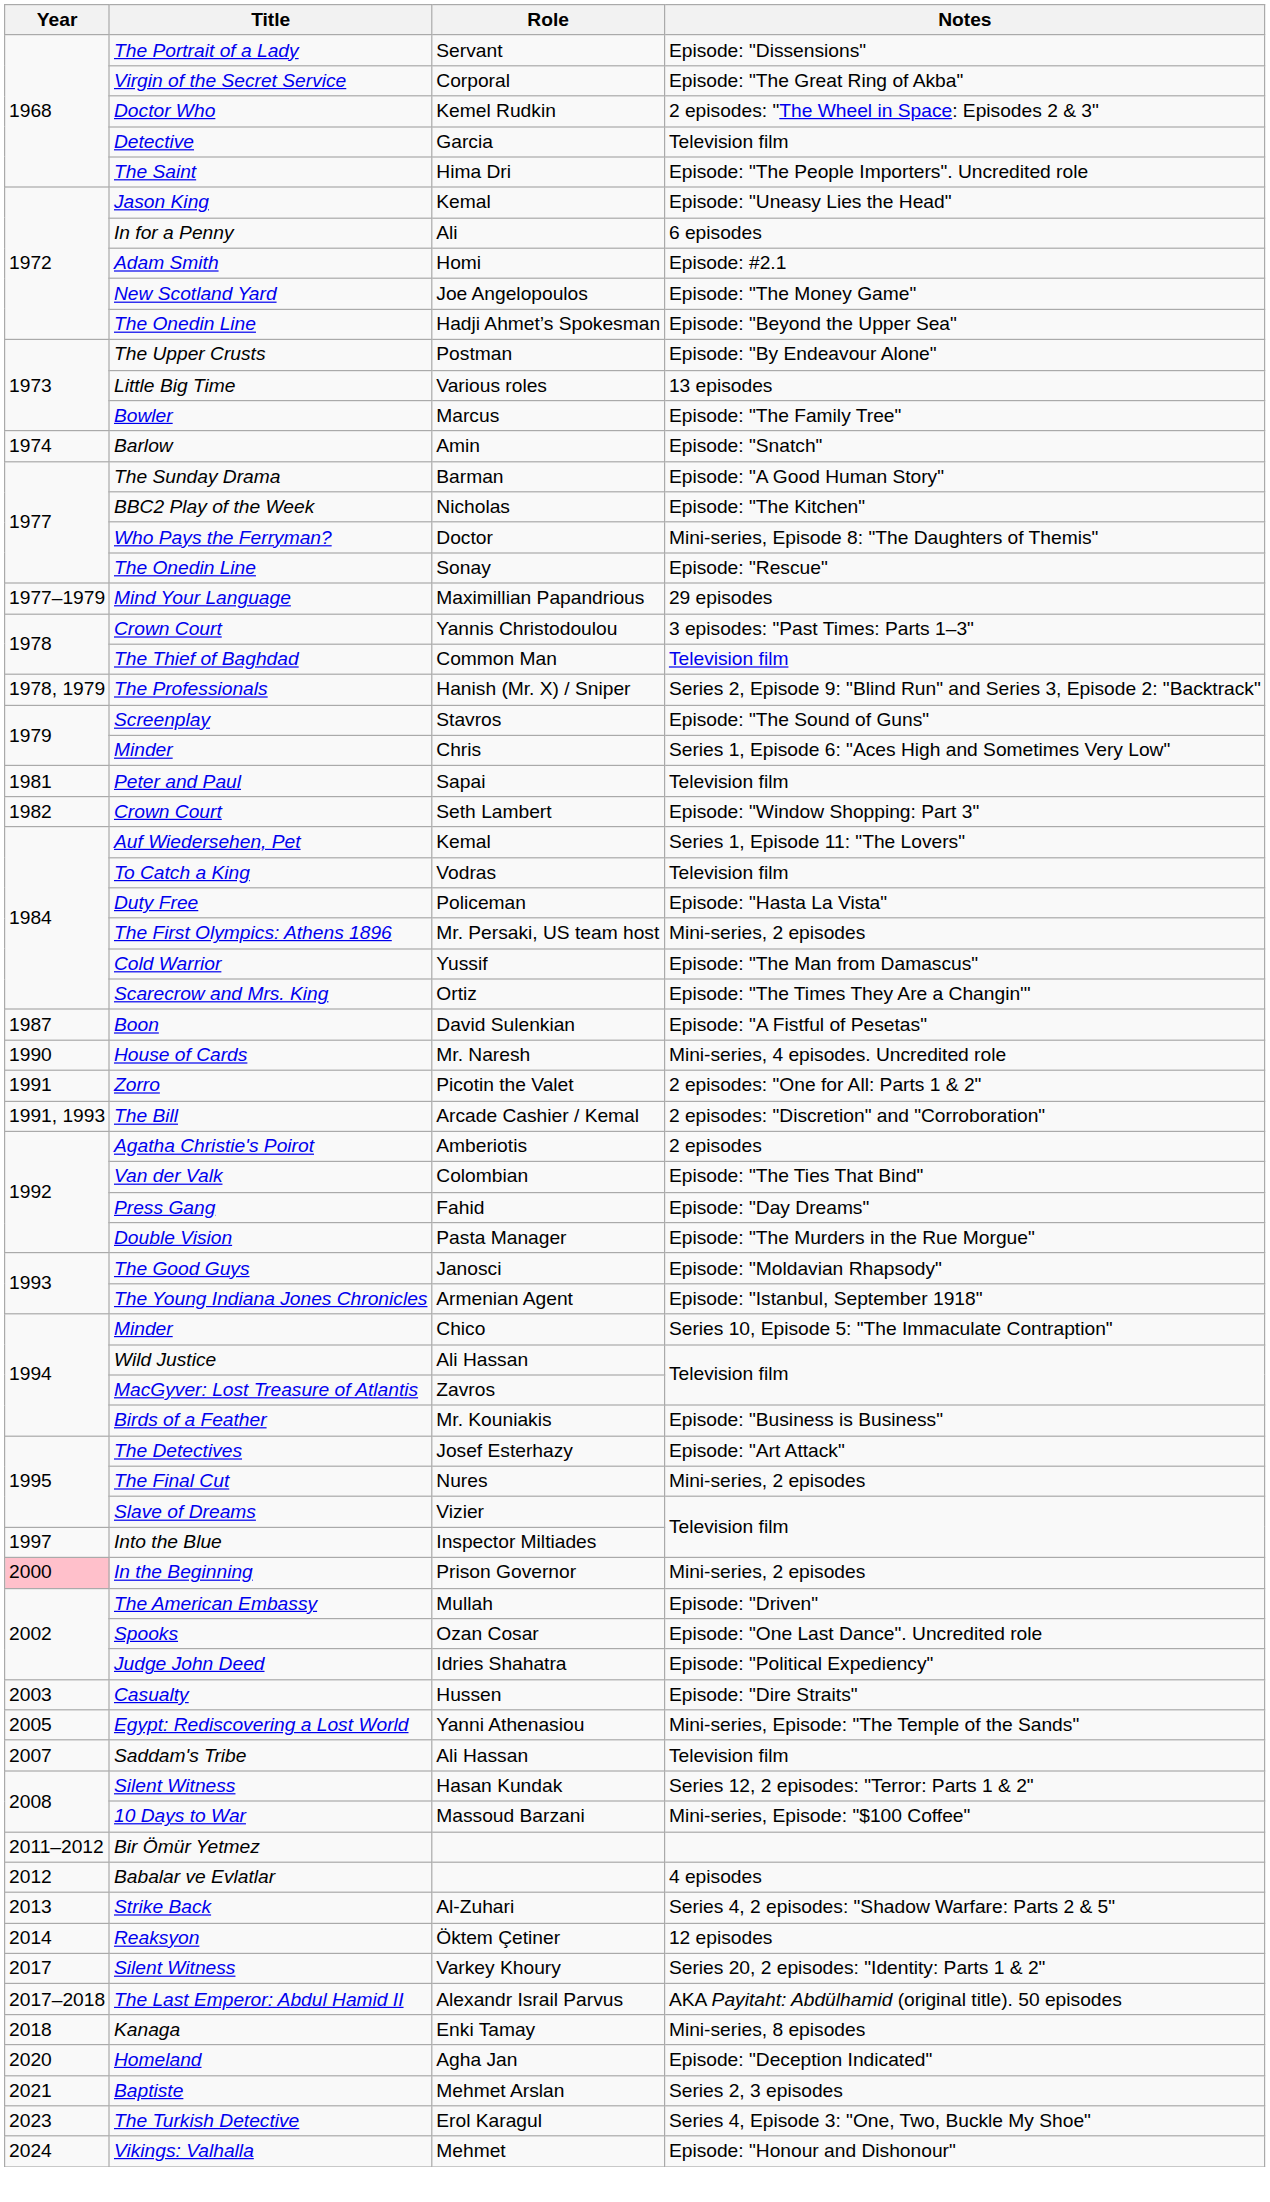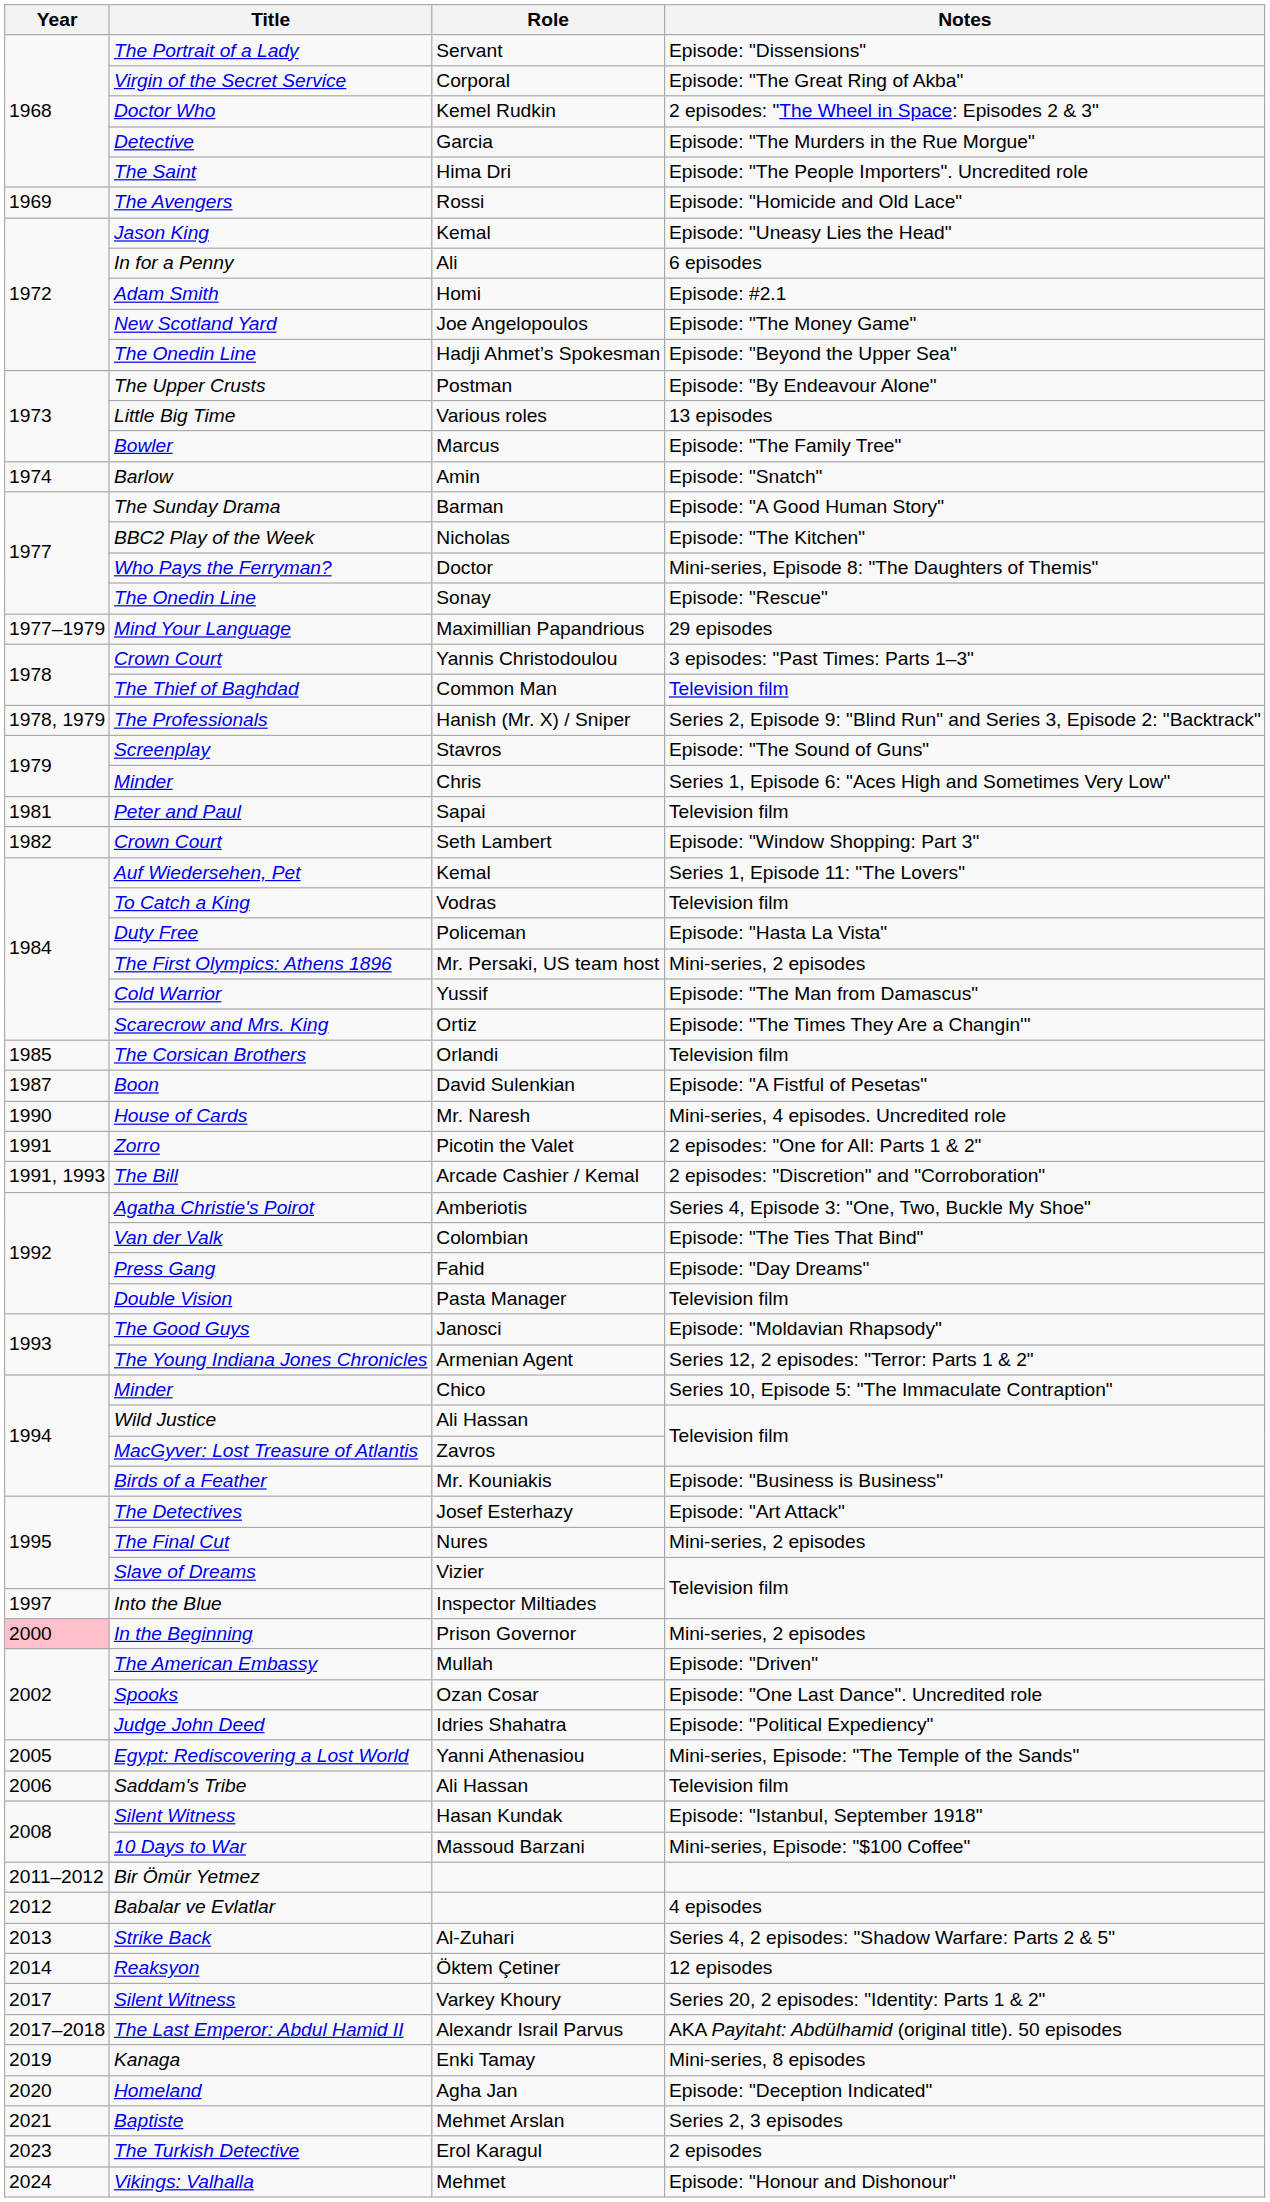 <table class="wikitable sortable">
 <tr>
 <th>Year</th>
 <th>Title</th>
 <th>Role</th>
 <th class="unsortable">Notes</th>
 </tr>
 <tr>
 <td rowspan=5>1968</td>
 <td><em><a href='#'>The Portrait of a Lady</a></em></td>
 <td>Servant</td>
 <td>Episode: "Dissensions"</td>
 </tr>
 <tr>
 <td><em><a href='#'>Virgin of the Secret Service</a></em></td>
 <td>Corporal</td>
 <td>Episode: "The Great Ring of Akba"</td>
 </tr>
 <tr>
 <td><em><a href='#'>Doctor Who</a></em></td>
 <td>Kemel Rudkin</td>
 <td>2 episodes: "<a href='#'>The Wheel in Space</a>: Episodes 2 & 3"</td>
 </tr>
 <tr>
 <td><em><a href='#'>Detective</a></em></td>
 <td>Garcia</td>
-<td>Television film</td>
+<td>Episode: "The Murders in the Rue Morgue"</td>
 </tr>
 <tr>
 <td><em><a href='#'>The Saint</a></em></td>
 <td>Hima Dri</td>
 <td>Episode: "The People Importers". Uncredited role</td>
+</tr>
+<tr>
+<td>1969</td>
+<td><em><a href='#'>The Avengers</a></em></td>
+<td>Rossi</td>
+<td>Episode: "Homicide and Old Lace"</td>
 </tr>
 <tr>
 <td rowspan="5">1972</td>
 <td><em><a href='#'>Jason King</a></em></td>
 <td>Kemal</td>
 <td>Episode: "Uneasy Lies the Head"</td>
 </tr>
 <tr>
 <td><em>In for a Penny</em></td>
 <td>Ali</td>
 <td>6 episodes</td>
 </tr>
 <tr>
 <td><em><a href='#'>Adam Smith</a></em></td>
 <td>Homi</td>
 <td>Episode: #2.1</td>
 </tr>
 <tr>
 <td><em><a href='#'>New Scotland Yard</a></em></td>
 <td>Joe Angelopoulos</td>
 <td>Episode: "The Money Game"</td>
 </tr>
 <tr>
 <td><em><a href='#'>The Onedin Line</a></em></td>
 <td>Hadji Ahmet’s Spokesman</td>
 <td>Episode: "Beyond the Upper Sea"</td>
 </tr>
 <tr>
 <td rowspan=3>1973</td>
 <td><em>The Upper Crusts</em></td>
 <td>Postman</td>
 <td>Episode: "By Endeavour Alone"</td>
 </tr>
 <tr>
 <td><em>Little Big Time</em></td>
 <td>Various roles</td>
 <td>13 episodes</td>
 </tr>
 <tr>
 <td><em><a href='#'>Bowler</a></em></td>
 <td>Marcus</td>
 <td>Episode: "The Family Tree"</td>
 </tr>
 <tr>
 <td>1974</td>
 <td><em>Barlow</em></td>
 <td>Amin</td>
 <td>Episode: "Snatch"</td>
 </tr>
 <tr>
 <td rowspan=4>1977</td>
 <td><em>The Sunday Drama</em></td>
 <td>Barman</td>
 <td>Episode: "A Good Human Story"</td>
 </tr>
 <tr>
 <td><em>BBC2 Play of the Week</em></td>
 <td>Nicholas</td>
 <td>Episode: "The Kitchen"</td>
 </tr>
 <tr>
 <td><em><a href='#'>Who Pays the Ferryman?</a></em></td>
 <td>Doctor</td>
 <td>Mini-series, Episode 8: "The Daughters of Themis"</td>
 </tr>
 <tr>
 <td><em><a href='#'>The Onedin Line</a></em></td>
 <td>Sonay</td>
 <td>Episode: "Rescue"</td>
 </tr>
 <tr>
 <td>1977–1979</td>
 <td><em><a href='#'>Mind Your Language</a></em></td>
 <td>Maximillian Papandrious</td>
 <td>29 episodes</td>
 </tr>
 <tr>
 <td rowspan=2>1978</td>
 <td><em><a href='#'>Crown Court</a></em></td>
 <td>Yannis Christodoulou</td>
 <td>3 episodes: "Past Times: Parts 1–3"</td>
 </tr>
 <tr>
 <td><em><a href='#'>The Thief of Baghdad</a></em></td>
 <td>Common Man</td>
 <td><a href='#'>Television film</a></td>
 </tr>
 <tr>
 <td>1978, 1979</td>
 <td><em><a href='#'>The Professionals</a></em></td>
 <td>Hanish (Mr. X) / Sniper</td>
 <td>Series 2, Episode 9: "Blind Run" and Series 3, Episode 2: "Backtrack"</td>
 </tr>
 <tr>
 <td rowspan=2>1979</td>
 <td><em><a href='#'>Screenplay</a></em></td>
 <td>Stavros</td>
 <td>Episode: "The Sound of Guns"</td>
 </tr>
 <tr>
 <td><em><a href='#'>Minder</a></em></td>
 <td>Chris</td>
 <td>Series 1, Episode 6: "Aces High and Sometimes Very Low"</td>
 </tr>
 <tr>
 <td>1981</td>
 <td><em><a href='#'>Peter and Paul</a></em></td>
 <td>Sapai</td>
 <td>Television film</td>
 </tr>
 <tr>
 <td>1982</td>
 <td><em><a href='#'>Crown Court</a></em></td>
 <td>Seth Lambert</td>
 <td>Episode: "Window Shopping: Part 3"</td>
 </tr>
 <tr>
 <td rowspan=6>1984</td>
 <td><em><a href='#'>Auf Wiedersehen, Pet</a></em></td>
 <td>Kemal</td>
 <td>Series 1, Episode 11: "The Lovers"</td>
 </tr>
 <tr>
 <td><em><a href='#'>To Catch a King</a></em></td>
 <td>Vodras</td>
 <td>Television film</td>
 </tr>
 <tr>
 <td><em><a href='#'>Duty Free</a></em></td>
 <td>Policeman</td>
 <td>Episode: "Hasta La Vista"</td>
 </tr>
 <tr>
 <td><em><a href='#'>The First Olympics: Athens 1896</a></em></td>
 <td>Mr. Persaki, US team host</td>
 <td>Mini-series, 2 episodes</td>
 </tr>
 <tr>
 <td><em><a href='#'>Cold Warrior</a></em></td>
 <td>Yussif</td>
 <td>Episode: "The Man from Damascus"</td>
 </tr>
 <tr>
 <td><em><a href='#'>Scarecrow and Mrs. King</a></em></td>
 <td>Ortiz</td>
 <td>Episode: "The Times They Are a Changin'"</td>
 </tr>
 <tr>
+<td>1985</td>
+<td><em><a href='#'>The Corsican Brothers</a></em></td>
+<td>Orlandi</td>
+<td>Television film</td>
+</tr>
+<tr>
 <td>1987</td>
 <td><em><a href='#'>Boon</a></em></td>
 <td>David Sulenkian</td>
 <td>Episode: "A Fistful of Pesetas"</td>
 </tr>
 <tr>
 <td>1990</td>
 <td><em><a href='#'>House of Cards</a></em></td>
 <td>Mr. Naresh</td>
 <td>Mini-series, 4 episodes. Uncredited role</td>
 </tr>
 <tr>
 <td>1991</td>
 <td><em><a href='#'>Zorro</a></em></td>
 <td>Picotin the Valet</td>
 <td>2 episodes: "One for All: Parts 1 & 2"</td>
 </tr>
 <tr>
 <td>1991, 1993</td>
 <td><em><a href='#'>The Bill</a></em></td>
 <td>Arcade Cashier / Kemal</td>
 <td>2 episodes: "Discretion" and "Corroboration"</td>
 </tr>
 <tr>
 <td rowspan=4>1992</td>
 <td><em><a href='#'>Agatha Christie's Poirot</a></em></td>
 <td>Amberiotis</td>
-<td>2 episodes</td>
+<td>Series 4, Episode 3: "One, Two, Buckle My Shoe"</td>
 </tr>
 <tr>
 <td><em><a href='#'>Van der Valk</a></em></td>
 <td>Colombian</td>
 <td>Episode: "The Ties That Bind"</td>
 </tr>
 <tr>
 <td><em><a href='#'>Press Gang</a></em></td>
 <td>Fahid</td>
 <td>Episode: "Day Dreams"</td>
 </tr>
 <tr>
 <td><em><a href='#'>Double Vision</a></em></td>
 <td>Pasta Manager</td>
-<td>Episode: "The Murders in the Rue Morgue"</td>
+<td>Television film</td>
 </tr>
 <tr>
 <td rowspan=2>1993</td>
 <td><em><a href='#'>The Good Guys</a></em></td>
 <td>Janosci</td>
 <td>Episode: "Moldavian Rhapsody"</td>
 </tr>
 <tr>
 <td><em><a href='#'>The Young Indiana Jones Chronicles</a></em></td>
 <td>Armenian Agent</td>
-<td>Episode: "Istanbul, September 1918"</td>
+<td>Series 12, 2 episodes: "Terror: Parts 1 & 2"</td>
 </tr>
 <tr>
 <td rowspan=4>1994</td>
 <td><em><a href='#'>Minder</a></em></td>
 <td>Chico</td>
 <td>Series 10, Episode 5: "The Immaculate Contraption"</td>
 </tr>
 <tr>
 <td><em>Wild Justice</em></td>
 <td>Ali Hassan</td>
 <td rowspan="2">Television film</td>
 </tr>
 <tr>
 <td><em><a href='#'>MacGyver: Lost Treasure of Atlantis</a></em></td>
 <td>Zavros</td>
 </tr>
 <tr>
 <td><em><a href='#'>Birds of a Feather</a></em></td>
 <td>Mr. Kouniakis</td>
 <td>Episode: "Business is Business"</td>
 </tr>
 <tr>
 <td rowspan=3>1995</td>
 <td><em><a href='#'>The Detectives</a></em></td>
 <td>Josef Esterhazy</td>
 <td>Episode: "Art Attack"</td>
 </tr>
 <tr>
 <td><em><a href='#'>The Final Cut</a></em></td>
 <td>Nures</td>
 <td>Mini-series, 2 episodes</td>
 </tr>
 <tr>
 <td><em><a href='#'>Slave of Dreams</a></em></td>
 <td>Vizier</td>
 <td rowspan="2">Television film</td>
 </tr>
 <tr>
 <td>1997</td>
 <td><em>Into the Blue</em></td>
 <td>Inspector Miltiades</td>
 </tr>
 <tr>
 <td style="background: pink;">2000</td>
 <td><em><a href='#'>In the Beginning</a></em></td>
 <td>Prison Governor</td>
 <td>Mini-series, 2 episodes</td>
 </tr>
 <tr>
 <td rowspan=3>2002</td>
 <td><em><a href='#'>The American Embassy</a></em></td>
 <td>Mullah</td>
 <td>Episode: "Driven"</td>
 </tr>
 <tr>
 <td><em><a href='#'>Spooks</a></em></td>
 <td>Ozan Cosar</td>
 <td>Episode: "One Last Dance". Uncredited role</td>
 </tr>
 <tr>
 <td><em><a href='#'>Judge John Deed</a></em></td>
 <td>Idries Shahatra</td>
 <td>Episode: "Political Expediency"</td>
 </tr>
 <tr>
-<td>2003</td>
-<td><em><a href='#'>Casualty</a></em></td>
-<td>Hussen</td>
-<td>Episode: "Dire Straits"</td>
-</tr>
-<tr>
 <td>2005</td>
 <td><em><a href='#'>Egypt: Rediscovering a Lost World</a></em></td>
 <td>Yanni Athenasiou</td>
 <td>Mini-series, Episode: "The Temple of the Sands"</td>
 </tr>
 <tr>
-<td>2007</td>
+<td>2006</td>
 <td><em>Saddam's Tribe</em></td>
 <td>Ali Hassan</td>
 <td>Television film</td>
 </tr>
 <tr>
 <td rowspan=2>2008</td>
 <td><em><a href='#'>Silent Witness</a></em></td>
 <td>Hasan Kundak</td>
-<td>Series 12, 2 episodes: "Terror: Parts 1 & 2"</td>
+<td>Episode: "Istanbul, September 1918"</td>
 </tr>
 <tr>
 <td><em><a href='#'>10 Days to War</a></em></td>
 <td>Massoud Barzani</td>
 <td>Mini-series, Episode: "$100 Coffee"</td>
 </tr>
 <tr>
 <td>2011–2012</td>
 <td><em>Bir Ömür Yetmez</em></td>
 <td></td>
 <td></td>
 </tr>
 <tr>
 <td>2012</td>
 <td><em>Babalar ve Evlatlar</em></td>
 <td></td>
 <td>4 episodes</td>
 </tr>
 <tr>
 <td>2013</td>
 <td><em><a href='#'>Strike Back</a></em></td>
 <td>Al-Zuhari</td>
 <td>Series 4, 2 episodes: "Shadow Warfare: Parts 2 & 5"</td>
 </tr>
 <tr>
 <td>2014</td>
 <td><em><a href='#'>Reaksyon</a></em></td>
 <td>Öktem Çetiner</td>
 <td>12 episodes</td>
 </tr>
 <tr>
 <td>2017</td>
 <td><em><a href='#'>Silent Witness</a></em></td>
 <td>Varkey Khoury</td>
 <td>Series 20, 2 episodes: "Identity: Parts 1 & 2"</td>
 </tr>
 <tr>
 <td>2017–2018</td>
 <td><em><a href='#'>The Last Emperor: Abdul Hamid II</a></em></td>
 <td>Alexandr Israil Parvus</td>
 <td>AKA <em>Payitaht: Abdülhamid</em> (original title). 50 episodes</td>
 </tr>
 <tr>
-<td>2018</td>
+<td>2019</td>
 <td><em>Kanaga</em></td>
 <td>Enki Tamay</td>
 <td>Mini-series, 8 episodes</td>
 </tr>
 <tr>
 <td>2020</td>
 <td><em><a href='#'>Homeland</a></em></td>
 <td>Agha Jan</td>
 <td>Episode: "Deception Indicated"</td>
 </tr>
 <tr>
 <td>2021</td>
 <td><em><a href='#'>Baptiste</a></em></td>
 <td>Mehmet Arslan</td>
 <td>Series 2, 3 episodes</td>
 </tr>
 <tr>
 <td>2023</td>
 <td><em><a href='#'>The Turkish Detective</a></em></td>
 <td>Erol Karagul</td>
-<td>Series 4, Episode 3: "One, Two, Buckle My Shoe"</td>
+<td>2 episodes</td>
 </tr>
 <tr>
 <td>2024</td>
 <td><em><a href='#'>Vikings: Valhalla</a></em></td>
 <td>Mehmet</td>
 <td>Episode: "Honour and Dishonour"</td>
 </tr>
 </table>
